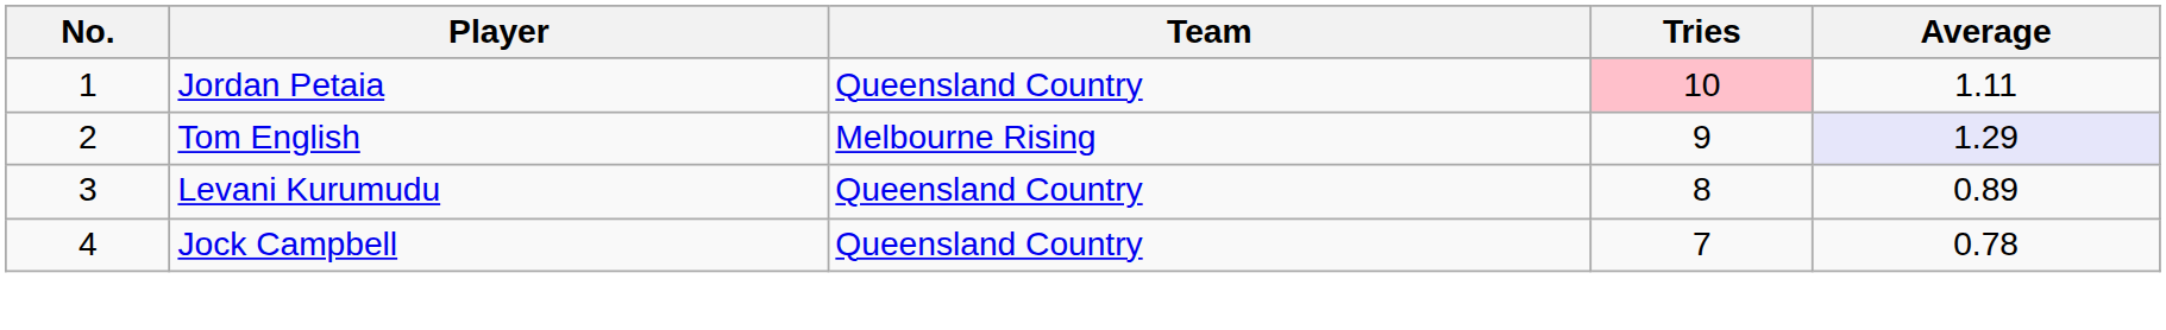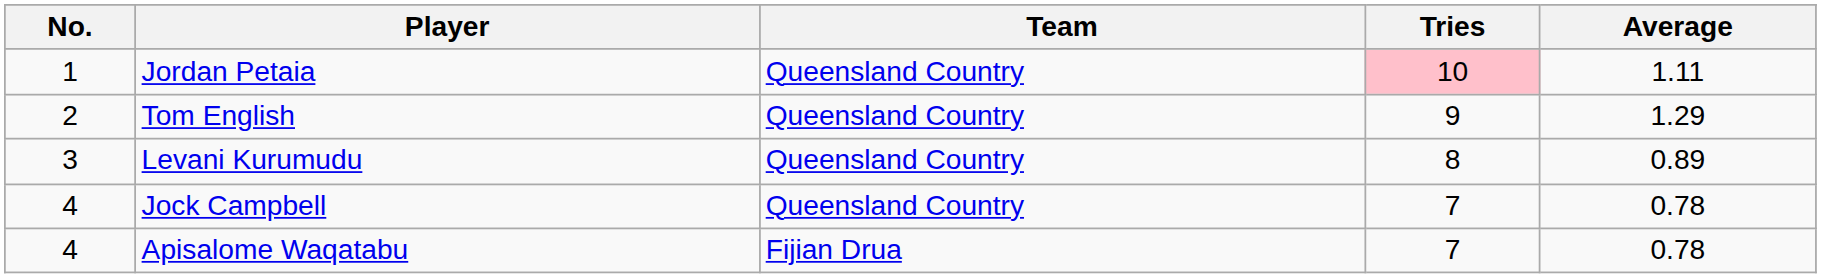 <table class="wikitable sortable" style="text-align:center; width:65%">
 <tr>
 <th>No.</th>
 <th>Player</th>
 <th>Team</th>
 <th>Tries</th>
 <th>Average</th>
 </tr>
 <tr>
 <td>1</td>
 <td style="text-align:left;"><a href='#'>Jordan Petaia</a></td>
 <td style="text-align:left;"><a href='#'>Queensland Country</a></td>
 <td style="background: pink;">10</td>
 <td>1.11</td>
 </tr>
 <tr>
 <td>2</td>
 <td style="text-align:left;"><a href='#'>Tom English</a></td>
-<td style="text-align:left;"><a href='#'>Melbourne Rising</a></td>
+<td style="text-align:left;"><a href='#'>Queensland Country</a></td>
 <td>9</td>
-<td style="background: lavender;">1.29</td>
+<td>1.29</td>
 </tr>
 <tr>
 <td>3</td>
 <td style="text-align:left;"><a href='#'>Levani Kurumudu</a></td>
 <td style="text-align:left;"><a href='#'>Queensland Country</a></td>
 <td>8</td>
 <td>0.89</td>
 </tr>
 <tr>
 <td>4</td>
 <td style="text-align:left;"><a href='#'>Jock Campbell</a></td>
 <td style="text-align:left;"><a href='#'>Queensland Country</a></td>
 <td>7</td>
 <td>0.78</td>
 </tr>
+<tr>
+<td>4</td>
+<td style="text-align:left;"><a href='#'>Apisalome Waqatabu</a></td>
+<td style="text-align:left;"><a href='#'>Fijian Drua</a></td>
+<td>7</td>
+<td>0.78</td>
+</tr>
 </table>
